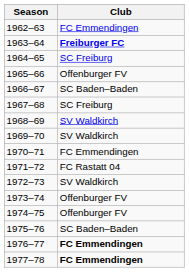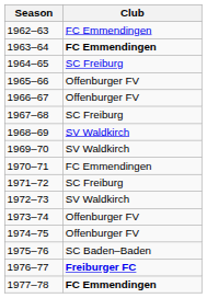 <table class="wikitable">
 <tr align="center" bgcolor="#dfdfdf">
 <th width="80">Season</th>
 <th width="200">Club</th>
 </tr>
 <tr>
 <td>1962–63</td>
 <td><a href='#'>FC Emmendingen</a></td>
 </tr>
 <tr>
 <td>1963–64</td>
-<td><strong><a href='#'>Freiburger FC</a></strong></td>
+<td><strong>FC Emmendingen</strong></td>
 </tr>
 <tr>
 <td>1964–65</td>
 <td><a href='#'>SC Freiburg</a></td>
 </tr>
 <tr>
 <td>1965–66</td>
 <td>Offenburger FV</td>
 </tr>
 <tr>
 <td>1966–67</td>
-<td>SC Baden–Baden</td>
+<td>Offenburger FV</td>
 </tr>
 <tr>
 <td>1967–68</td>
 <td>SC Freiburg</td>
 </tr>
 <tr>
 <td>1968–69</td>
 <td><a href='#'>SV Waldkirch</a></td>
 </tr>
 <tr>
 <td>1969–70</td>
 <td>SV Waldkirch</td>
 </tr>
 <tr>
 <td>1970–71</td>
 <td>FC Emmendingen</td>
 </tr>
 <tr>
 <td>1971–72</td>
-<td>FC Rastatt 04</td>
+<td>SC Freiburg</td>
 </tr>
 <tr>
 <td>1972–73</td>
 <td>SV Waldkirch</td>
 </tr>
 <tr>
 <td>1973–74</td>
 <td>Offenburger FV</td>
 </tr>
 <tr>
 <td>1974–75</td>
 <td>Offenburger FV</td>
 </tr>
 <tr>
 <td>1975–76</td>
 <td>SC Baden–Baden</td>
 </tr>
 <tr>
 <td>1976–77</td>
-<td><strong>FC Emmendingen</strong></td>
+<td><strong><a href='#'>Freiburger FC</a></strong></td>
 </tr>
 <tr>
 <td>1977–78</td>
 <td><strong>FC Emmendingen</strong></td>
 </tr>
 </table>
